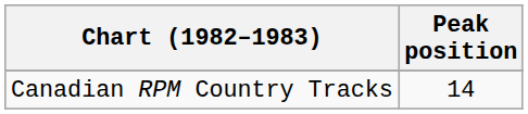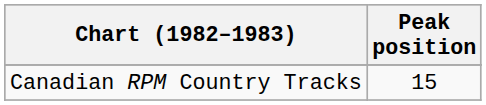 <table class="wikitable sortable">
 <tr>
 <th align="left">Chart (1982–1983)</th>
 <th align="center">Peak<br>position</th>
 </tr>
 <tr>
 </tr>
 <tr>
 <td align="left">Canadian <em>RPM</em> Country Tracks</td>
-<td align="center">14</td>
+<td align="center">15</td>
 </tr>
 </table>
